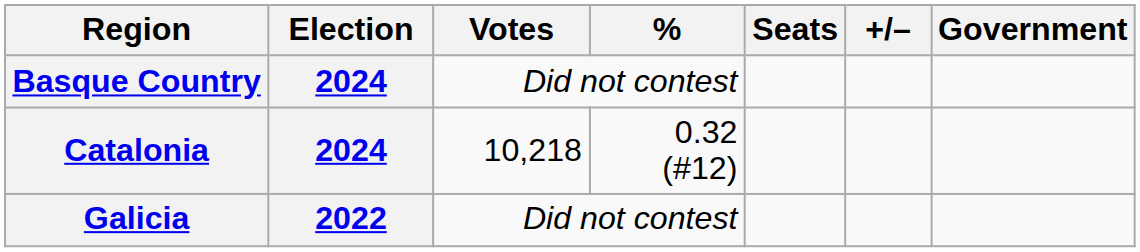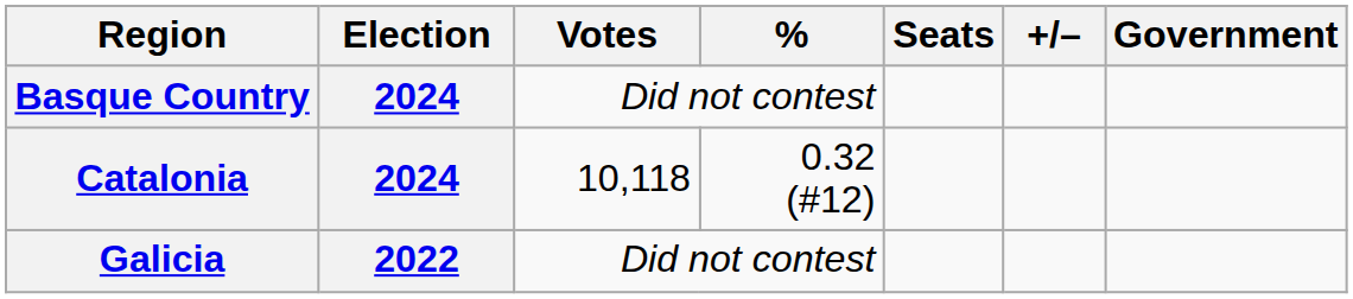 <table class="wikitable" style="text-align:right;">
 <tr>
 <th>Region</th>
 <th width="75">Election</th>
 <th width="70">Votes</th>
 <th width="70">%</th>
 <th>Seats</th>
 <th width="35">+/–</th>
 <th>Government</th>
 </tr>
 <tr>
 <th><a href='#'>Basque Country</a></th>
 <th><a href='#'>2024</a></th>
 <td colspan="2"><em>Did not contest</em></td>
 <td></td>
 <td></td>
 <td></td>
 </tr>
 <tr>
 <th><a href='#'>Catalonia</a></th>
 <th><a href='#'>2024</a></th>
-<td>10,218</td>
+<td>10,118</td>
 <td>0.32 (#12)</td>
 <td></td>
 <td></td>
 <td></td>
 </tr>
 <tr>
 <th><a href='#'>Galicia</a></th>
 <th><a href='#'>2022</a></th>
 <td colspan="2"><em>Did not contest</em></td>
 <td></td>
 <td></td>
 <td></td>
 </tr>
 </table>
